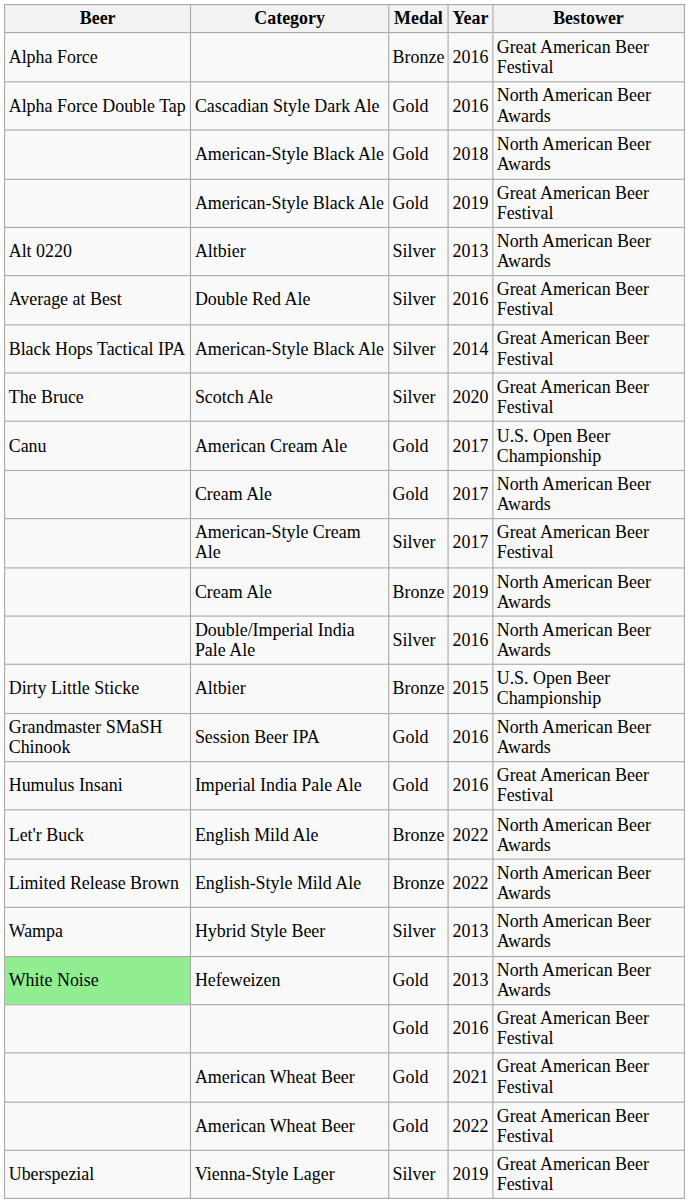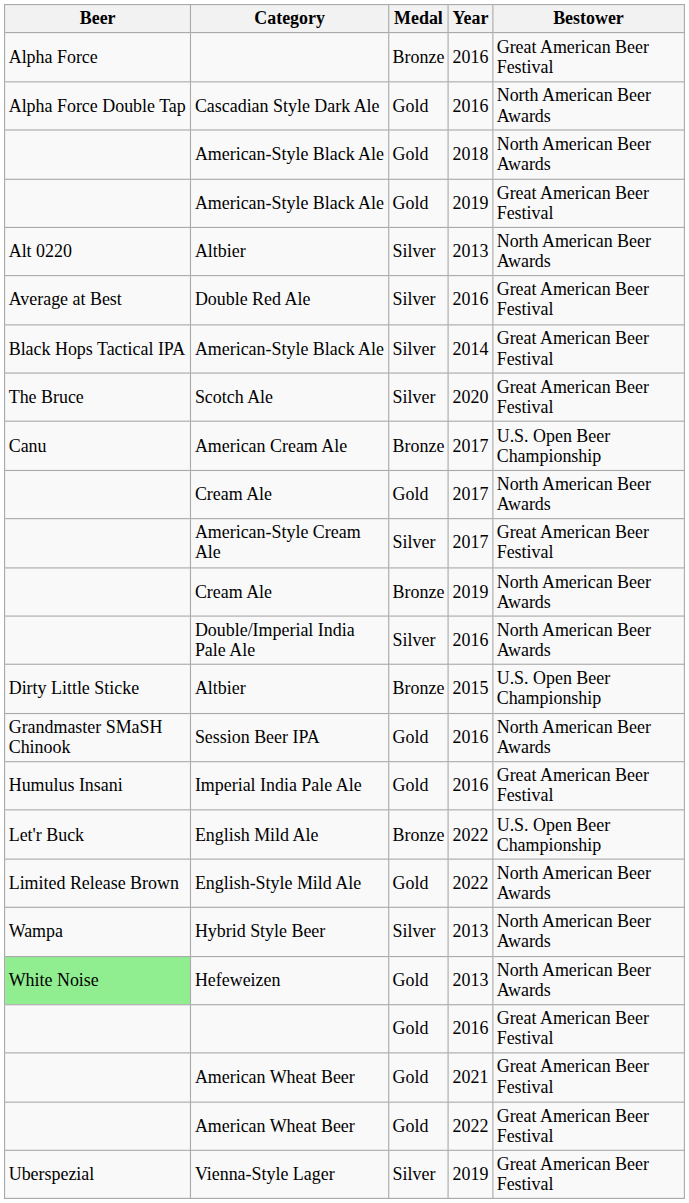 <table class="wikitable">
 <tr>
 <th>Beer</th>
 <th>Category</th>
 <th>Medal</th>
 <th>Year</th>
 <th>Bestower</th>
 </tr>
 <tr>
 <td>Alpha Force</td>
 <td></td>
 <td>Bronze</td>
 <td>2016</td>
 <td>Great American Beer Festival</td>
 </tr>
 <tr>
 <td>Alpha Force Double Tap</td>
 <td>Cascadian Style Dark Ale</td>
 <td>Gold</td>
 <td>2016</td>
 <td>North American Beer Awards</td>
 </tr>
 <tr>
 <td></td>
 <td>American-Style Black Ale</td>
 <td>Gold</td>
 <td>2018</td>
 <td>North American Beer Awards</td>
 </tr>
 <tr>
 <td></td>
 <td>American-Style Black Ale</td>
 <td>Gold</td>
 <td>2019</td>
 <td>Great American Beer Festival</td>
 </tr>
 <tr>
 <td>Alt 0220</td>
 <td>Altbier</td>
 <td>Silver</td>
 <td>2013</td>
 <td>North American Beer Awards</td>
 </tr>
 <tr>
 <td>Average at Best</td>
 <td>Double Red Ale</td>
 <td>Silver</td>
 <td>2016</td>
 <td>Great American Beer Festival</td>
 </tr>
 <tr>
 <td>Black Hops Tactical IPA</td>
 <td>American-Style Black Ale</td>
 <td>Silver</td>
 <td>2014</td>
 <td>Great American Beer Festival</td>
 </tr>
 <tr>
 <td>The Bruce</td>
 <td>Scotch Ale</td>
 <td>Silver</td>
 <td>2020</td>
 <td>Great American Beer Festival</td>
 </tr>
 <tr>
 <td>Canu</td>
 <td>American Cream Ale</td>
-<td>Gold</td>
+<td>Bronze</td>
 <td>2017</td>
 <td>U.S. Open Beer Championship</td>
 </tr>
 <tr>
 <td></td>
 <td>Cream Ale</td>
 <td>Gold</td>
 <td>2017</td>
 <td>North American Beer Awards</td>
 </tr>
 <tr>
 <td></td>
 <td>American-Style Cream Ale</td>
 <td>Silver</td>
 <td>2017</td>
 <td>Great American Beer Festival</td>
 </tr>
 <tr>
 <td></td>
 <td>Cream Ale</td>
 <td>Bronze</td>
 <td>2019</td>
 <td>North American Beer Awards</td>
 </tr>
 <tr>
 <td></td>
 <td>Double/Imperial India Pale Ale</td>
 <td>Silver</td>
 <td>2016</td>
 <td>North American Beer Awards</td>
 </tr>
 <tr>
 <td>Dirty Little Sticke</td>
 <td>Altbier</td>
 <td>Bronze</td>
 <td>2015</td>
 <td>U.S. Open Beer Championship</td>
 </tr>
 <tr>
 <td>Grandmaster SMaSH Chinook</td>
 <td>Session Beer IPA</td>
 <td>Gold</td>
 <td>2016</td>
 <td>North American Beer Awards</td>
 </tr>
 <tr>
 <td>Humulus Insani</td>
 <td>Imperial India Pale Ale</td>
 <td>Gold</td>
 <td>2016</td>
 <td>Great American Beer Festival</td>
 </tr>
 <tr>
 <td>Let'r Buck</td>
 <td>English Mild Ale</td>
 <td>Bronze</td>
 <td>2022</td>
-<td>North American Beer Awards</td>
+<td>U.S. Open Beer Championship</td>
 </tr>
 <tr>
 <td>Limited Release Brown</td>
 <td>English-Style Mild Ale</td>
-<td>Bronze</td>
+<td>Gold</td>
 <td>2022</td>
 <td>North American Beer Awards</td>
 </tr>
 <tr>
 <td>Wampa</td>
 <td>Hybrid Style Beer</td>
 <td>Silver</td>
 <td>2013</td>
 <td>North American Beer Awards</td>
 </tr>
 <tr>
 <td style="background: lightgreen;">White Noise</td>
 <td>Hefeweizen</td>
 <td>Gold</td>
 <td>2013</td>
 <td>North American Beer Awards</td>
 </tr>
 <tr>
 <td></td>
 <td></td>
 <td>Gold</td>
 <td>2016</td>
 <td>Great American Beer Festival</td>
 </tr>
 <tr>
 <td></td>
 <td>American Wheat Beer</td>
 <td>Gold</td>
 <td>2021</td>
 <td>Great American Beer Festival</td>
 </tr>
 <tr>
 <td></td>
 <td>American Wheat Beer</td>
 <td>Gold</td>
 <td>2022</td>
 <td>Great American Beer Festival</td>
 </tr>
 <tr>
 <td>Uberspezial</td>
 <td>Vienna-Style Lager</td>
 <td>Silver</td>
 <td>2019</td>
 <td>Great American Beer Festival</td>
 </tr>
 <tr>
 </tr>
 </table>
